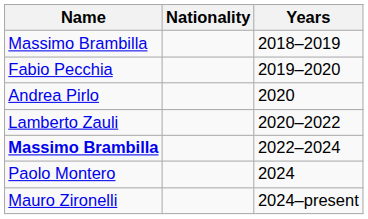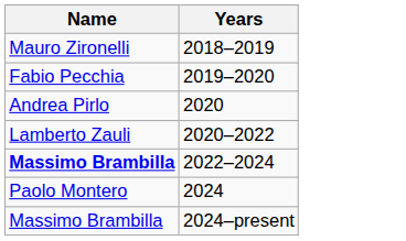 <table class="wikitable" style="text-align: center">
 <tr>
 <th>Name</th>
-<th>Nationality</th>
 <th>Years</th>
 </tr>
 <tr>
-<td align="left"><a href='#'>Massimo Brambilla</a></td>
-<td></td>
+<td align="left"><a href='#'>Mauro Zironelli</a></td>
 <td align="left">2018–2019</td>
 </tr>
 <tr>
 <td align="left"><a href='#'>Fabio Pecchia</a></td>
-<td></td>
 <td align="left">2019–2020</td>
 </tr>
 <tr>
 <td align="left"><a href='#'>Andrea Pirlo</a></td>
-<td></td>
 <td align="left">2020</td>
 </tr>
 <tr>
 <td align="left"><a href='#'>Lamberto Zauli</a></td>
-<td></td>
 <td align="left">2020–2022</td>
 </tr>
 <tr>
 <td align="left"><strong><a href='#'>Massimo Brambilla</a></strong></td>
-<td></td>
 <td align="left">2022–2024</td>
 </tr>
 <tr>
 <td align="left"><a href='#'>Paolo Montero</a></td>
-<td></td>
 <td align="left">2024</td>
 </tr>
 <tr>
-<td align="left"><a href='#'>Mauro Zironelli</a></td>
-<td></td>
+<td align="left"><a href='#'>Massimo Brambilla</a></td>
 <td align="left">2024–present</td>
 </tr>
 </table>
